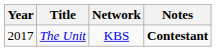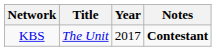 <table class="wikitable" style="text-align:center;">
 <tr>
+<th>Network</th>
+<th>Title</th>
 <th>Year</th>
-<th>Title</th>
-<th>Network</th>
 <th>Notes</th>
 </tr>
 <tr>
+<td><a href='#'>KBS</a></td>
+<td><em><a href='#'>The Unit</a></em></td>
 <td>2017</td>
-<td><em><a href='#'>The Unit</a></em></td>
-<td><a href='#'>KBS</a></td>
 <td><strong>Contestant</strong></td>
 </tr>
 </table>
